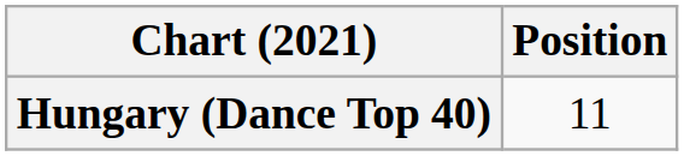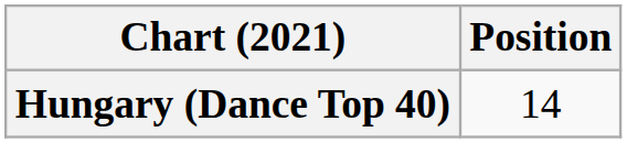 <table class="wikitable plainrowheaders" style="text-align:center">
 <tr>
 <th>Chart (2021)</th>
 <th>Position</th>
 </tr>
 <tr>
 <th scope="row">Hungary (Dance Top 40)</th>
-<td>11</td>
+<td>14</td>
 </tr>
 </table>
